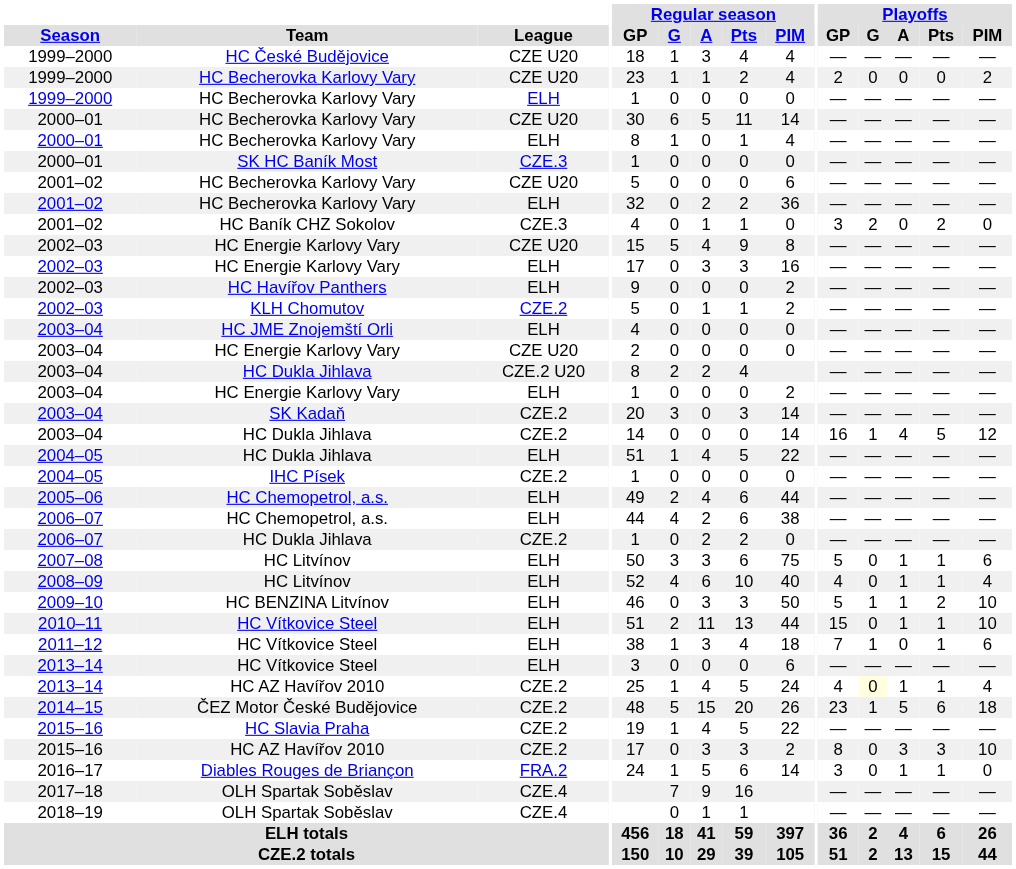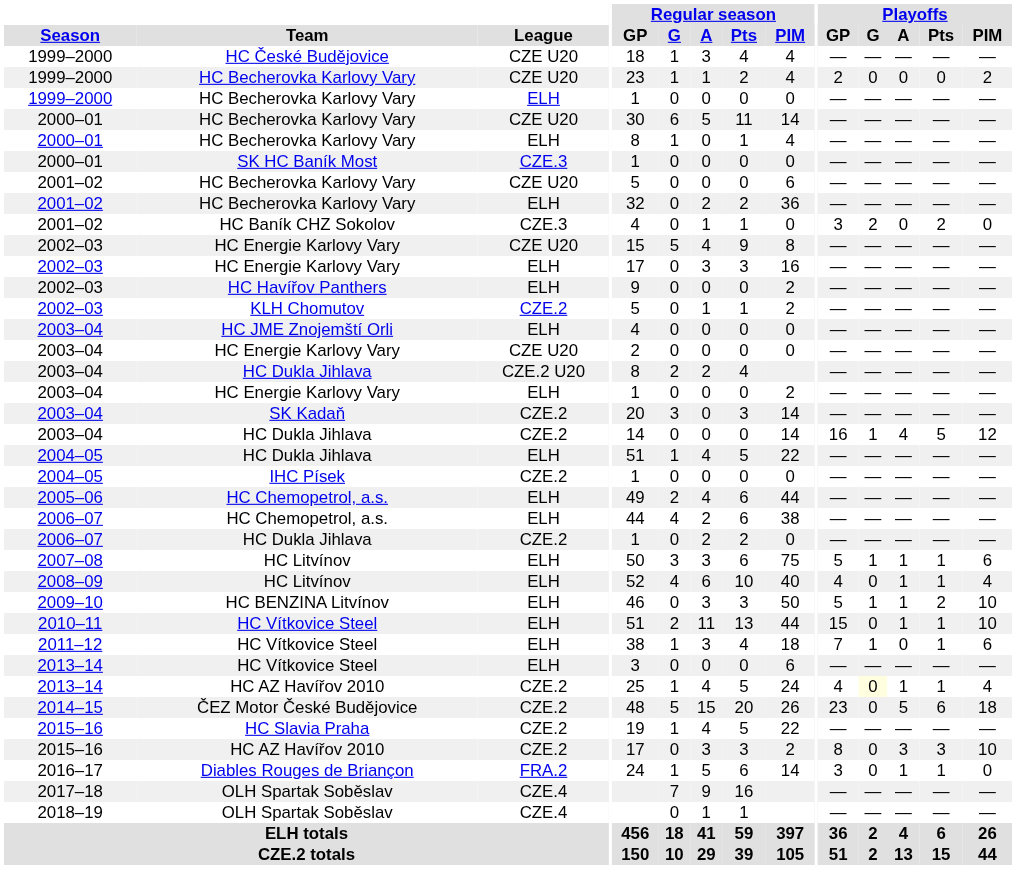 <table border="0" cellpadding="1" cellspacing="0" style="text-align:center; width:60em">
 <tr bgcolor="#e0e0e0">
 <th colspan="3" bgcolor="#ffffff"></th>
 <th rowspan="99" bgcolor="#ffffff"></th>
 <th colspan="5"><a href='#'>Regular season</a></th>
 <th rowspan="99" bgcolor="#ffffff"></th>
 <th colspan="5"><a href='#'>Playoffs</a></th>
 </tr>
 <tr bgcolor="#e0e0e0">
 <th><a href='#'>Season</a></th>
 <th>Team</th>
 <th>League</th>
 <th>GP</th>
 <th><a href='#'>G</a></th>
 <th><a href='#'>A</a></th>
 <th><a href='#'>Pts</a></th>
 <th><a href='#'>PIM</a></th>
 <th>GP</th>
 <th>G</th>
 <th>A</th>
 <th>Pts</th>
 <th>PIM</th>
 </tr>
 <tr>
 <td>1999–2000</td>
 <td><a href='#'>HC České Budějovice</a></td>
 <td>CZE U20</td>
 <td>18</td>
 <td>1</td>
 <td>3</td>
 <td>4</td>
 <td>4</td>
 <td>—</td>
 <td>—</td>
 <td>—</td>
 <td>—</td>
 <td>—</td>
 </tr>
 <tr bgcolor="#f0f0f0">
 <td>1999–2000</td>
 <td><a href='#'>HC Becherovka Karlovy Vary</a></td>
 <td>CZE U20</td>
 <td>23</td>
 <td>1</td>
 <td>1</td>
 <td>2</td>
 <td>4</td>
 <td>2</td>
 <td>0</td>
 <td>0</td>
 <td>0</td>
 <td>2</td>
 </tr>
 <tr>
 <td><a href='#'>1999–2000</a></td>
 <td>HC Becherovka Karlovy Vary</td>
 <td><a href='#'>ELH</a></td>
 <td>1</td>
 <td>0</td>
 <td>0</td>
 <td>0</td>
 <td>0</td>
 <td>—</td>
 <td>—</td>
 <td>—</td>
 <td>—</td>
 <td>—</td>
 </tr>
 <tr bgcolor="#f0f0f0">
 <td>2000–01</td>
 <td>HC Becherovka Karlovy Vary</td>
 <td>CZE U20</td>
 <td>30</td>
 <td>6</td>
 <td>5</td>
 <td>11</td>
 <td>14</td>
 <td>—</td>
 <td>—</td>
 <td>—</td>
 <td>—</td>
 <td>—</td>
 </tr>
 <tr>
 <td><a href='#'>2000–01</a></td>
 <td>HC Becherovka Karlovy Vary</td>
 <td>ELH</td>
 <td>8</td>
 <td>1</td>
 <td>0</td>
 <td>1</td>
 <td>4</td>
 <td>—</td>
 <td>—</td>
 <td>—</td>
 <td>—</td>
 <td>—</td>
 </tr>
 <tr bgcolor="#f0f0f0">
 <td>2000–01</td>
 <td><a href='#'>SK HC Baník Most</a></td>
 <td><a href='#'>CZE.3</a></td>
 <td>1</td>
 <td>0</td>
 <td>0</td>
 <td>0</td>
 <td>0</td>
 <td>—</td>
 <td>—</td>
 <td>—</td>
 <td>—</td>
 <td>—</td>
 </tr>
 <tr>
 <td>2001–02</td>
 <td>HC Becherovka Karlovy Vary</td>
 <td>CZE U20</td>
 <td>5</td>
 <td>0</td>
 <td>0</td>
 <td>0</td>
 <td>6</td>
 <td>—</td>
 <td>—</td>
 <td>—</td>
 <td>—</td>
 <td>—</td>
 </tr>
 <tr bgcolor="#f0f0f0">
 <td><a href='#'>2001–02</a></td>
 <td>HC Becherovka Karlovy Vary</td>
 <td>ELH</td>
 <td>32</td>
 <td>0</td>
 <td>2</td>
 <td>2</td>
 <td>36</td>
 <td>—</td>
 <td>—</td>
 <td>—</td>
 <td>—</td>
 <td>—</td>
 </tr>
 <tr>
 <td>2001–02</td>
 <td>HC Baník CHZ Sokolov</td>
 <td>CZE.3</td>
 <td>4</td>
 <td>0</td>
 <td>1</td>
 <td>1</td>
 <td>0</td>
 <td>3</td>
 <td>2</td>
 <td>0</td>
 <td>2</td>
 <td>0</td>
 </tr>
 <tr bgcolor="#f0f0f0">
 <td>2002–03</td>
 <td>HC Energie Karlovy Vary</td>
 <td>CZE U20</td>
 <td>15</td>
 <td>5</td>
 <td>4</td>
 <td>9</td>
 <td>8</td>
 <td>—</td>
 <td>—</td>
 <td>—</td>
 <td>—</td>
 <td>—</td>
 </tr>
 <tr>
 <td><a href='#'>2002–03</a></td>
 <td>HC Energie Karlovy Vary</td>
 <td>ELH</td>
 <td>17</td>
 <td>0</td>
 <td>3</td>
 <td>3</td>
 <td>16</td>
 <td>—</td>
 <td>—</td>
 <td>—</td>
 <td>—</td>
 <td>—</td>
 </tr>
 <tr bgcolor="#f0f0f0">
 <td>2002–03</td>
 <td><a href='#'>HC Havířov Panthers</a></td>
 <td>ELH</td>
 <td>9</td>
 <td>0</td>
 <td>0</td>
 <td>0</td>
 <td>2</td>
 <td>—</td>
 <td>—</td>
 <td>—</td>
 <td>—</td>
 <td>—</td>
 </tr>
 <tr>
 <td><a href='#'>2002–03</a></td>
 <td><a href='#'>KLH Chomutov</a></td>
 <td><a href='#'>CZE.2</a></td>
 <td>5</td>
 <td>0</td>
 <td>1</td>
 <td>1</td>
 <td>2</td>
 <td>—</td>
 <td>—</td>
 <td>—</td>
 <td>—</td>
 <td>—</td>
 </tr>
 <tr bgcolor="#f0f0f0">
 <td><a href='#'>2003–04</a></td>
 <td><a href='#'>HC JME Znojemští Orli</a></td>
 <td>ELH</td>
 <td>4</td>
 <td>0</td>
 <td>0</td>
 <td>0</td>
 <td>0</td>
 <td>—</td>
 <td>—</td>
 <td>—</td>
 <td>—</td>
 <td>—</td>
 </tr>
 <tr>
 <td>2003–04</td>
 <td>HC Energie Karlovy Vary</td>
 <td>CZE U20</td>
 <td>2</td>
 <td>0</td>
 <td>0</td>
 <td>0</td>
 <td>0</td>
 <td>—</td>
 <td>—</td>
 <td>—</td>
 <td>—</td>
 <td>—</td>
 </tr>
 <tr bgcolor="#f0f0f0">
 <td>2003–04</td>
 <td><a href='#'>HC Dukla Jihlava</a></td>
 <td>CZE.2 U20</td>
 <td>8</td>
 <td>2</td>
 <td>2</td>
 <td>4</td>
 <td></td>
 <td>—</td>
 <td>—</td>
 <td>—</td>
 <td>—</td>
 <td>—</td>
 </tr>
 <tr>
 <td>2003–04</td>
 <td>HC Energie Karlovy Vary</td>
 <td>ELH</td>
 <td>1</td>
 <td>0</td>
 <td>0</td>
 <td>0</td>
 <td>2</td>
 <td>—</td>
 <td>—</td>
 <td>—</td>
 <td>—</td>
 <td>—</td>
 </tr>
 <tr bgcolor="#f0f0f0">
 <td><a href='#'>2003–04</a></td>
 <td><a href='#'>SK Kadaň</a></td>
 <td>CZE.2</td>
 <td>20</td>
 <td>3</td>
 <td>0</td>
 <td>3</td>
 <td>14</td>
 <td>—</td>
 <td>—</td>
 <td>—</td>
 <td>—</td>
 <td>—</td>
 </tr>
 <tr>
 <td>2003–04</td>
 <td>HC Dukla Jihlava</td>
 <td>CZE.2</td>
 <td>14</td>
 <td>0</td>
 <td>0</td>
 <td>0</td>
 <td>14</td>
 <td>16</td>
 <td>1</td>
 <td>4</td>
 <td>5</td>
 <td>12</td>
 </tr>
 <tr bgcolor="#f0f0f0">
 <td><a href='#'>2004–05</a></td>
 <td>HC Dukla Jihlava</td>
 <td>ELH</td>
 <td>51</td>
 <td>1</td>
 <td>4</td>
 <td>5</td>
 <td>22</td>
 <td>—</td>
 <td>—</td>
 <td>—</td>
 <td>—</td>
 <td>—</td>
 </tr>
 <tr>
 <td><a href='#'>2004–05</a></td>
 <td><a href='#'>IHC Písek</a></td>
 <td>CZE.2</td>
 <td>1</td>
 <td>0</td>
 <td>0</td>
 <td>0</td>
 <td>0</td>
 <td>—</td>
 <td>—</td>
 <td>—</td>
 <td>—</td>
 <td>—</td>
 </tr>
 <tr bgcolor="#f0f0f0">
 <td><a href='#'>2005–06</a></td>
 <td><a href='#'>HC Chemopetrol, a.s.</a></td>
 <td>ELH</td>
 <td>49</td>
 <td>2</td>
 <td>4</td>
 <td>6</td>
 <td>44</td>
 <td>—</td>
 <td>—</td>
 <td>—</td>
 <td>—</td>
 <td>—</td>
 </tr>
 <tr>
 <td><a href='#'>2006–07</a></td>
 <td>HC Chemopetrol, a.s.</td>
 <td>ELH</td>
 <td>44</td>
 <td>4</td>
 <td>2</td>
 <td>6</td>
 <td>38</td>
 <td>—</td>
 <td>—</td>
 <td>—</td>
 <td>—</td>
 <td>—</td>
 </tr>
 <tr bgcolor="#f0f0f0">
 <td><a href='#'>2006–07</a></td>
 <td>HC Dukla Jihlava</td>
 <td>CZE.2</td>
 <td>1</td>
 <td>0</td>
 <td>2</td>
 <td>2</td>
 <td>0</td>
 <td>—</td>
 <td>—</td>
 <td>—</td>
 <td>—</td>
 <td>—</td>
 </tr>
 <tr>
 <td><a href='#'>2007–08</a></td>
 <td>HC Litvínov</td>
 <td>ELH</td>
 <td>50</td>
 <td>3</td>
 <td>3</td>
 <td>6</td>
 <td>75</td>
 <td>5</td>
-<td>0</td>
+<td>1</td>
 <td>1</td>
 <td>1</td>
 <td>6</td>
 </tr>
 <tr bgcolor="#f0f0f0">
 <td><a href='#'>2008–09</a></td>
 <td>HC Litvínov</td>
 <td>ELH</td>
 <td>52</td>
 <td>4</td>
 <td>6</td>
 <td>10</td>
 <td>40</td>
 <td>4</td>
 <td>0</td>
 <td>1</td>
 <td>1</td>
 <td>4</td>
 </tr>
 <tr>
 <td><a href='#'>2009–10</a></td>
 <td>HC BENZINA Litvínov</td>
 <td>ELH</td>
 <td>46</td>
 <td>0</td>
 <td>3</td>
 <td>3</td>
 <td>50</td>
 <td>5</td>
 <td>1</td>
 <td>1</td>
 <td>2</td>
 <td>10</td>
 </tr>
 <tr bgcolor="#f0f0f0">
 <td><a href='#'>2010–11</a></td>
 <td><a href='#'>HC Vítkovice Steel</a></td>
 <td>ELH</td>
 <td>51</td>
 <td>2</td>
 <td>11</td>
 <td>13</td>
 <td>44</td>
 <td>15</td>
 <td>0</td>
 <td>1</td>
 <td>1</td>
 <td>10</td>
 </tr>
 <tr>
 <td><a href='#'>2011–12</a></td>
 <td>HC Vítkovice Steel</td>
 <td>ELH</td>
 <td>38</td>
 <td>1</td>
 <td>3</td>
 <td>4</td>
 <td>18</td>
 <td>7</td>
 <td>1</td>
 <td>0</td>
 <td>1</td>
 <td>6</td>
 </tr>
 <tr bgcolor="#f0f0f0">
 <td><a href='#'>2013–14</a></td>
 <td>HC Vítkovice Steel</td>
 <td>ELH</td>
 <td>3</td>
 <td>0</td>
 <td>0</td>
 <td>0</td>
 <td>6</td>
 <td>—</td>
 <td>—</td>
 <td>—</td>
 <td>—</td>
 <td>—</td>
 </tr>
 <tr>
 <td><a href='#'>2013–14</a></td>
 <td>HC AZ Havířov 2010</td>
 <td>CZE.2</td>
 <td>25</td>
 <td>1</td>
 <td>4</td>
 <td>5</td>
 <td>24</td>
 <td>4</td>
 <td style="background: lightyellow;">0</td>
 <td>1</td>
 <td>1</td>
 <td>4</td>
 </tr>
 <tr bgcolor="#f0f0f0">
 <td><a href='#'>2014–15</a></td>
 <td>ČEZ Motor České Budějovice</td>
 <td>CZE.2</td>
 <td>48</td>
 <td>5</td>
 <td>15</td>
 <td>20</td>
 <td>26</td>
 <td>23</td>
-<td>1</td>
+<td>0</td>
 <td>5</td>
 <td>6</td>
 <td>18</td>
 </tr>
 <tr>
 <td><a href='#'>2015–16</a></td>
 <td><a href='#'>HC Slavia Praha</a></td>
 <td>CZE.2</td>
 <td>19</td>
 <td>1</td>
 <td>4</td>
 <td>5</td>
 <td>22</td>
 <td>—</td>
 <td>—</td>
 <td>—</td>
 <td>—</td>
 <td>—</td>
 </tr>
 <tr bgcolor="#f0f0f0">
 <td>2015–16</td>
 <td>HC AZ Havířov 2010</td>
 <td>CZE.2</td>
 <td>17</td>
 <td>0</td>
 <td>3</td>
 <td>3</td>
 <td>2</td>
 <td>8</td>
 <td>0</td>
 <td>3</td>
 <td>3</td>
 <td>10</td>
 </tr>
 <tr>
 <td>2016–17</td>
 <td><a href='#'>Diables Rouges de Briançon</a></td>
 <td><a href='#'>FRA.2</a></td>
 <td>24</td>
 <td>1</td>
 <td>5</td>
 <td>6</td>
 <td>14</td>
 <td>3</td>
 <td>0</td>
 <td>1</td>
 <td>1</td>
 <td>0</td>
 </tr>
 <tr bgcolor="#f0f0f0">
 <td>2017–18</td>
 <td>OLH Spartak Soběslav</td>
 <td>CZE.4</td>
 <td></td>
 <td>7</td>
 <td>9</td>
 <td>16</td>
 <td></td>
 <td>—</td>
 <td>—</td>
 <td>—</td>
 <td>—</td>
 <td>—</td>
 </tr>
 <tr>
 <td>2018–19</td>
 <td>OLH Spartak Soběslav</td>
 <td>CZE.4</td>
 <td></td>
 <td>0</td>
 <td>1</td>
 <td>1</td>
 <td></td>
 <td>—</td>
 <td>—</td>
 <td>—</td>
 <td>—</td>
 <td>—</td>
 </tr>
 <tr bgcolor="#e0e0e0">
 <th colspan="3">ELH totals</th>
 <th>456</th>
 <th>18</th>
 <th>41</th>
 <th>59</th>
 <th>397</th>
 <th>36</th>
 <th>2</th>
 <th>4</th>
 <th>6</th>
 <th>26</th>
 </tr>
 <tr bgcolor="#e0e0e0">
 <th colspan="3">CZE.2 totals</th>
 <th>150</th>
 <th>10</th>
 <th>29</th>
 <th>39</th>
 <th>105</th>
 <th>51</th>
 <th>2</th>
 <th>13</th>
 <th>15</th>
 <th>44</th>
 </tr>
 </table>
